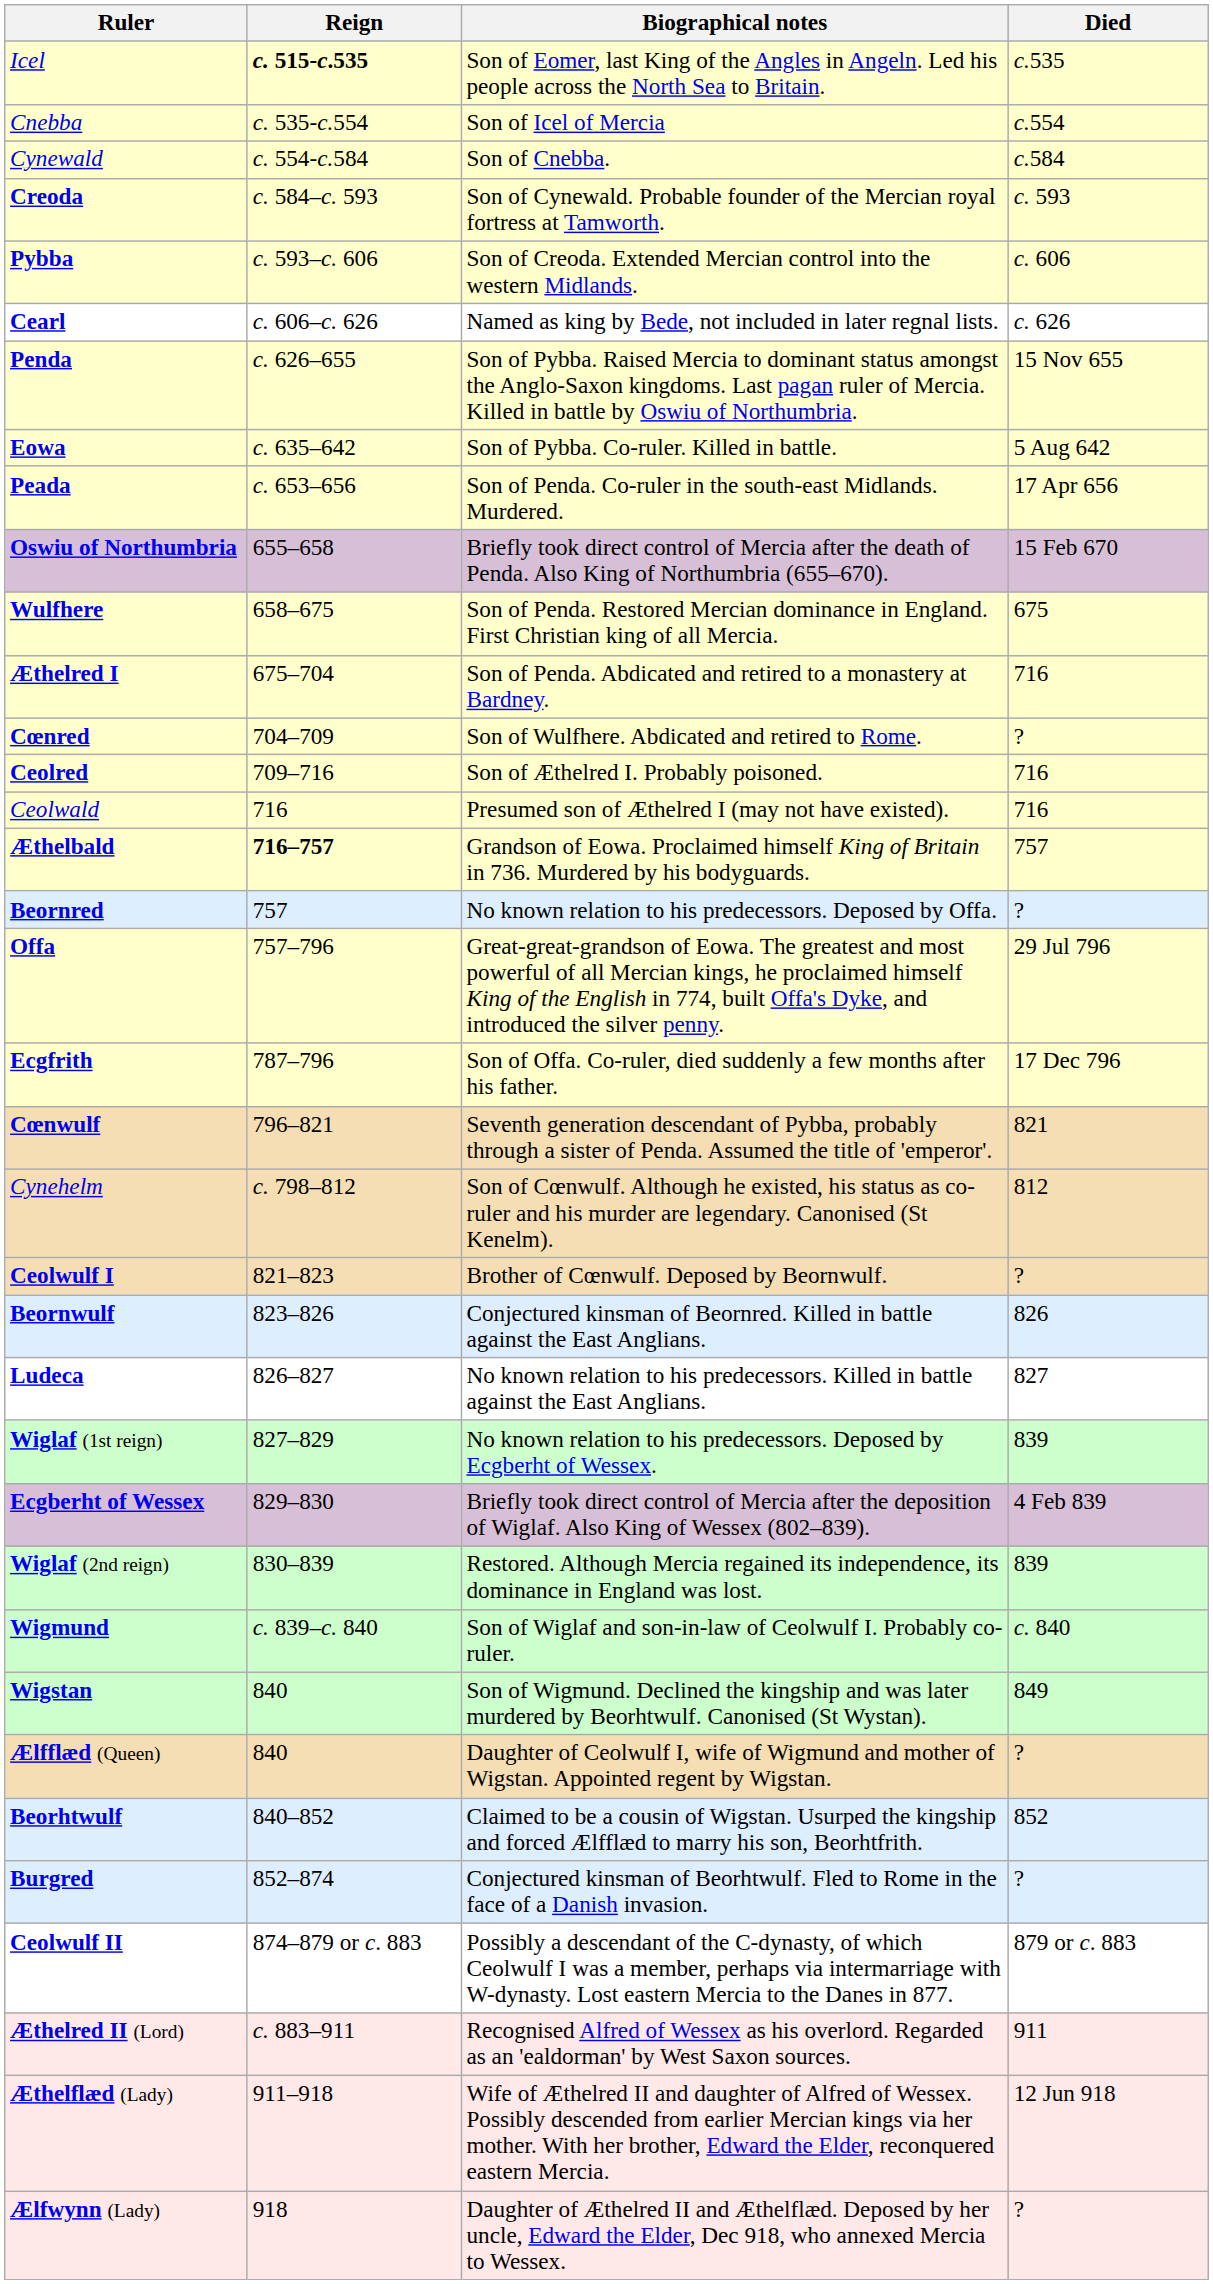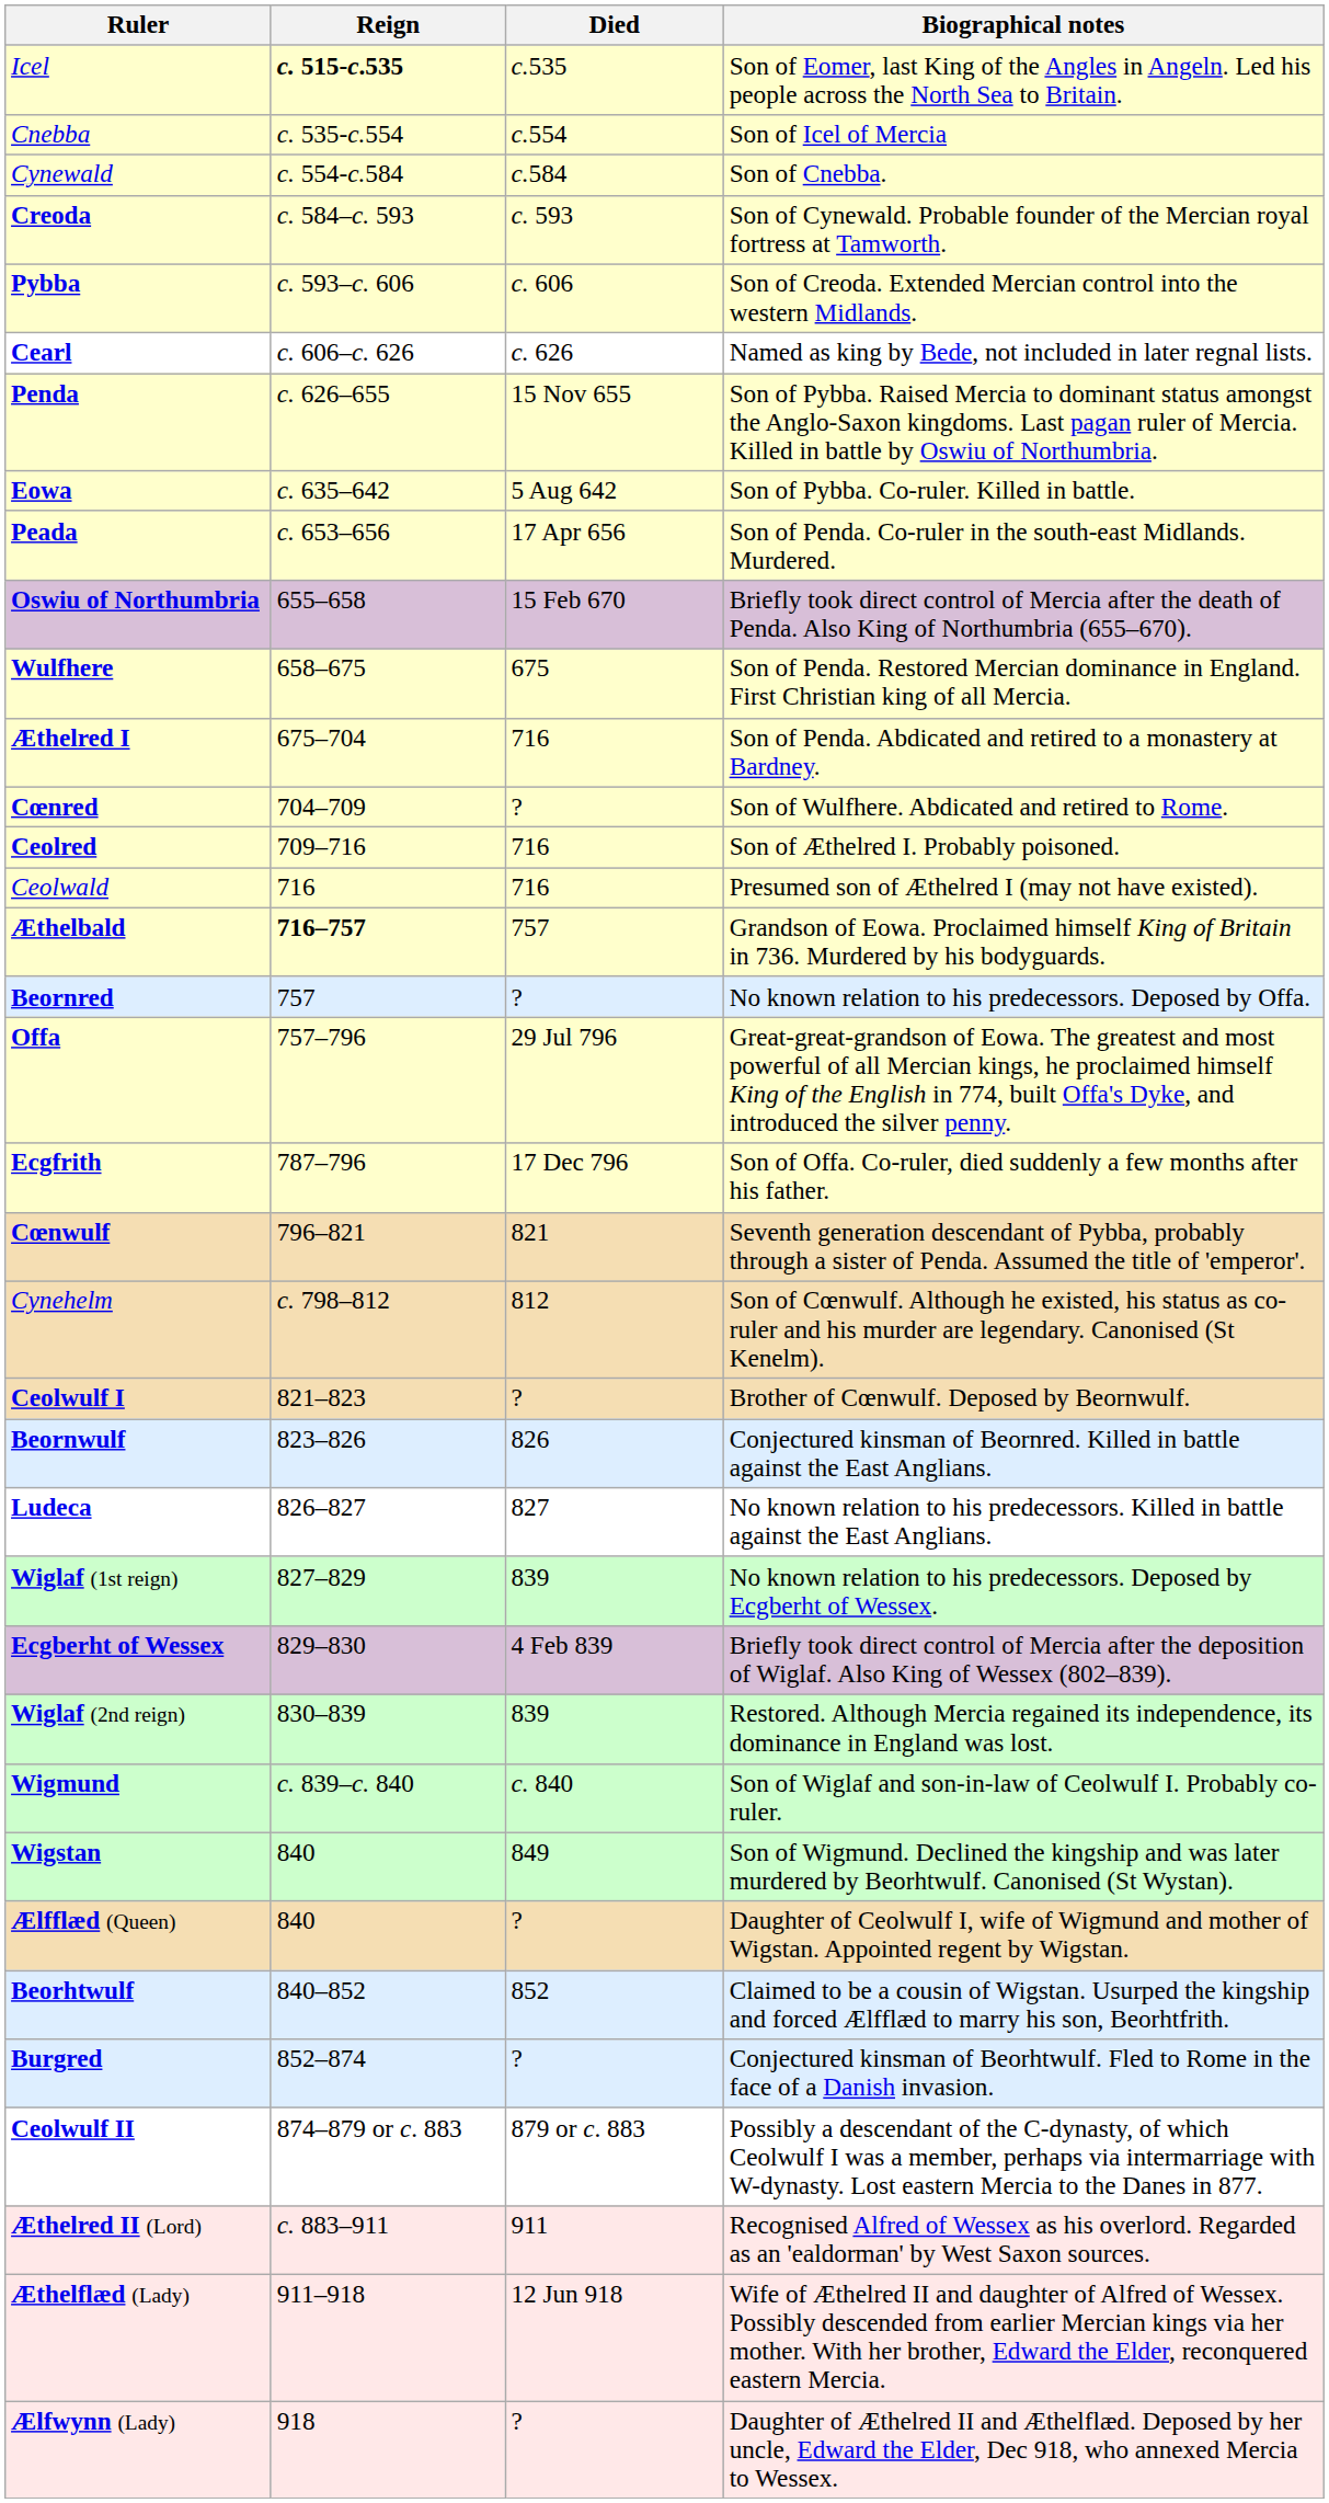 <table class="wikitable">
 <tr>
 <th style="width:160px;">Ruler</th>
 <th style="width:140px;">Reign</th>
+<th style="width:130px;">Died</th>
 <th style="width:370px;">Biographical notes</th>
-<th style="width:130px;">Died</th>
 </tr>
 <tr style="vertical-align:top; background:#ffc;">
 <td><em><a href='#'>Icel</a></em></td>
 <td><strong><em>c.</em> 515-<em>c</em>.535</strong></td>
+<td><em>c.</em>535</td>
 <td>Son of <a href='#'>Eomer</a>, last King of the <a href='#'>Angles</a> in <a href='#'>Angeln</a>. Led his people across the <a href='#'>North Sea</a> to <a href='#'>Britain</a>.</td>
-<td><em>c.</em>535</td>
 </tr>
 <tr style="vertical-align:top; background:#ffc;">
 <td><em><a href='#'>Cnebba</a></em></td>
 <td><em>c.</em> 535-<em>c.</em>554</td>
+<td><em>c.</em>554</td>
 <td>Son of <a href='#'>Icel of Mercia</a></td>
-<td><em>c.</em>554</td>
 </tr>
 <tr style="vertical-align:top; background:#ffc;">
 <td><em><a href='#'>Cynewald</a></em></td>
 <td><em>c.</em> 554-<em>c.</em>584</td>
+<td><em>c.</em>584</td>
 <td>Son of <a href='#'>Cnebba</a>.</td>
-<td><em>c.</em>584</td>
 </tr>
 <tr style="vertical-align:top; background:#ffc;">
 <td><strong><a href='#'>Creoda</a></strong></td>
 <td><em>c.</em> 584–<em>c.</em> 593</td>
+<td><em>c.</em> 593</td>
 <td>Son of Cynewald. Probable founder of the Mercian royal fortress at <a href='#'>Tamworth</a>.</td>
-<td><em>c.</em> 593</td>
 </tr>
 <tr style="vertical-align:top; background:#ffc;">
 <td><strong><a href='#'>Pybba</a></strong></td>
 <td><em>c.</em> 593–<em>c.</em> 606</td>
+<td><em>c.</em> 606</td>
 <td>Son of Creoda. Extended Mercian control into the western <a href='#'>Midlands</a>.</td>
-<td><em>c.</em> 606</td>
 </tr>
 <tr style="vertical-align:top; background:#fff;">
 <td><strong><a href='#'>Cearl</a></strong></td>
 <td><em>c.</em> 606–<em>c.</em> 626</td>
+<td><em>c.</em> 626</td>
 <td>Named as king by <a href='#'>Bede</a>, not included in later regnal lists.</td>
-<td><em>c.</em> 626</td>
 </tr>
 <tr style="vertical-align:top; background:#ffc;">
 <td><strong><a href='#'>Penda</a></strong></td>
 <td><em>c.</em> 626–655</td>
+<td>15 Nov 655</td>
 <td>Son of Pybba. Raised Mercia to dominant status amongst the Anglo-Saxon kingdoms. Last <a href='#'>pagan</a> ruler of Mercia. Killed in battle by <a href='#'>Oswiu of Northumbria</a>.</td>
-<td>15 Nov 655</td>
 </tr>
 <tr style="vertical-align:top; background:#ffc;">
 <td><strong><a href='#'>Eowa</a></strong></td>
 <td><em>c.</em> 635–642</td>
+<td>5 Aug 642</td>
 <td>Son of Pybba. Co-ruler. Killed in battle.</td>
-<td>5 Aug 642</td>
 </tr>
 <tr style="vertical-align:top; background:#ffc;">
 <td><strong><a href='#'>Peada</a></strong></td>
 <td><em>c.</em> 653–656</td>
+<td>17 Apr 656</td>
 <td>Son of Penda. Co-ruler in the south-east Midlands. Murdered.</td>
-<td>17 Apr 656</td>
 </tr>
 <tr style="vertical-align:top; background:thistle;">
 <td><strong><a href='#'>Oswiu of Northumbria</a></strong></td>
 <td>655–658</td>
+<td>15 Feb 670</td>
 <td>Briefly took direct control of Mercia after the death of Penda. Also King of Northumbria (655–670).</td>
-<td>15 Feb 670</td>
 </tr>
 <tr style="vertical-align:top; background:#ffc;">
 <td><strong><a href='#'>Wulfhere</a></strong></td>
 <td>658–675</td>
+<td>675</td>
 <td>Son of Penda. Restored Mercian dominance in England. First Christian king of all Mercia.</td>
-<td>675</td>
 </tr>
 <tr style="vertical-align:top; background:#ffc;">
 <td><strong><a href='#'>Æthelred I</a></strong></td>
 <td>675–704</td>
+<td>716</td>
 <td>Son of Penda. Abdicated and retired to a monastery at <a href='#'>Bardney</a>.</td>
-<td>716</td>
 </tr>
 <tr style="vertical-align:top; background:#ffc;">
 <td><strong><a href='#'>Cœnred</a></strong></td>
 <td>704–709</td>
+<td>?</td>
 <td>Son of Wulfhere. Abdicated and retired to <a href='#'>Rome</a>.</td>
-<td>?</td>
 </tr>
 <tr style="vertical-align:top; background:#ffc;">
 <td><strong><a href='#'>Ceolred</a></strong></td>
 <td>709–716</td>
+<td>716</td>
 <td>Son of Æthelred I. Probably poisoned.</td>
-<td>716</td>
 </tr>
 <tr style="vertical-align:top; background:#ffc;">
 <td><em><a href='#'>Ceolwald</a></em></td>
 <td>716</td>
+<td>716</td>
 <td>Presumed son of Æthelred I (may not have existed).</td>
-<td>716</td>
 </tr>
 <tr style="vertical-align:top; background:#ffc;">
 <td><strong><a href='#'>Æthelbald</a></strong></td>
 <td><strong>716–757</strong></td>
+<td>757</td>
 <td>Grandson of Eowa. Proclaimed himself <em>King of Britain</em> in 736. Murdered by his bodyguards.</td>
-<td>757</td>
 </tr>
 <tr style="vertical-align:top; background:#def;">
 <td><strong><a href='#'>Beornred</a></strong></td>
 <td>757</td>
+<td>?</td>
 <td>No known relation to his predecessors. Deposed by Offa.</td>
-<td>?</td>
 </tr>
 <tr style="vertical-align:top; background:#ffc;">
 <td><strong><a href='#'>Offa</a></strong></td>
 <td>757–796</td>
+<td>29 Jul 796</td>
 <td>Great-great-grandson of Eowa. The greatest and most powerful of all Mercian kings, he proclaimed himself <em>King of the English</em> in 774, built <a href='#'>Offa's Dyke</a>, and introduced the silver <a href='#'>penny</a>.</td>
-<td>29 Jul 796</td>
 </tr>
 <tr style="vertical-align:top; background:#ffc;">
 <td><strong><a href='#'>Ecgfrith</a></strong></td>
 <td>787–796</td>
+<td>17 Dec 796</td>
 <td>Son of Offa. Co-ruler, died suddenly a few months after his father.</td>
-<td>17 Dec 796</td>
 </tr>
 <tr style="vertical-align:top; background:wheat;">
 <td><strong><a href='#'>Cœnwulf</a></strong></td>
 <td>796–821</td>
+<td>821</td>
 <td>Seventh generation descendant of Pybba, probably through a sister of Penda. Assumed the title of 'emperor'.</td>
-<td>821</td>
 </tr>
 <tr style="vertical-align:top; background:wheat;">
 <td><em><a href='#'>Cynehelm</a></em></td>
 <td><em>c.</em> 798–812</td>
+<td>812</td>
 <td>Son of Cœnwulf. Although he existed, his status as co-ruler and his murder are legendary. Canonised (St Kenelm).</td>
-<td>812</td>
 </tr>
 <tr style="vertical-align:top; background:wheat;">
 <td><strong><a href='#'>Ceolwulf I</a></strong></td>
 <td>821–823</td>
+<td>?</td>
 <td>Brother of Cœnwulf. Deposed by Beornwulf.</td>
-<td>?</td>
 </tr>
 <tr style="vertical-align:top; background:#def;">
 <td><strong><a href='#'>Beornwulf</a></strong></td>
 <td>823–826</td>
+<td>826</td>
 <td>Conjectured kinsman of Beornred. Killed in battle against the East Anglians.</td>
-<td>826</td>
 </tr>
 <tr style="vertical-align:top; background:#fff;">
 <td><strong><a href='#'>Ludeca</a></strong></td>
 <td>826–827</td>
+<td>827</td>
 <td>No known relation to his predecessors. Killed in battle against the East Anglians.</td>
-<td>827</td>
 </tr>
 <tr style="vertical-align:top; background:#cfc;">
 <td><strong><a href='#'>Wiglaf</a></strong> <small>(1st reign)</small></td>
 <td>827–829</td>
+<td>839</td>
 <td>No known relation to his predecessors. Deposed by <a href='#'>Ecgberht of Wessex</a>.</td>
-<td>839</td>
 </tr>
 <tr style="vertical-align:top; background:thistle;">
 <td><strong><a href='#'>Ecgberht of Wessex</a></strong></td>
 <td>829–830</td>
+<td>4 Feb 839</td>
 <td>Briefly took direct control of Mercia after the deposition of Wiglaf. Also King of Wessex (802–839).</td>
-<td>4 Feb 839</td>
 </tr>
 <tr style="vertical-align:top; background:#cfc;">
 <td><strong><a href='#'>Wiglaf</a></strong> <small>(2nd reign)</small></td>
 <td>830–839</td>
+<td>839</td>
 <td>Restored. Although Mercia regained its independence, its dominance in England was lost.</td>
-<td>839</td>
 </tr>
 <tr style="vertical-align:top; background:#cfc;">
 <td><strong><a href='#'>Wigmund</a></strong></td>
 <td><em>c.</em> 839–<em>c.</em> 840</td>
+<td><em>c.</em> 840</td>
 <td>Son of Wiglaf and son-in-law of Ceolwulf I. Probably co-ruler.</td>
-<td><em>c.</em> 840</td>
 </tr>
 <tr style="vertical-align:top; background:#cfc;">
 <td><strong><a href='#'>Wigstan</a></strong></td>
 <td>840</td>
+<td>849</td>
 <td>Son of Wigmund. Declined the kingship and was later murdered by Beorhtwulf. Canonised (St Wystan).</td>
-<td>849</td>
 </tr>
 <tr style="vertical-align:top; background:wheat;">
 <td><strong><a href='#'>Ælfflæd</a></strong> <small>(Queen)</small></td>
 <td>840</td>
+<td>?</td>
 <td>Daughter of Ceolwulf I, wife of Wigmund and mother of Wigstan. Appointed regent by Wigstan.</td>
-<td>?</td>
 </tr>
 <tr style="vertical-align:top; background:#def;">
 <td><strong><a href='#'>Beorhtwulf</a></strong></td>
 <td>840–852</td>
+<td>852</td>
 <td>Claimed to be a cousin of Wigstan. Usurped the kingship and forced Ælfflæd to marry his son, Beorhtfrith.</td>
-<td>852</td>
 </tr>
 <tr style="vertical-align:top; background:#def;">
 <td><strong><a href='#'>Burgred</a></strong></td>
 <td>852–874</td>
+<td>?</td>
 <td>Conjectured kinsman of Beorhtwulf. Fled to Rome in the face of a <a href='#'>Danish</a> invasion.</td>
-<td>?</td>
 </tr>
 <tr style="vertical-align:top; background:#fff;">
 <td><strong><a href='#'>Ceolwulf II</a></strong></td>
 <td>874–879 or <em>c</em>. 883</td>
+<td>879 or <em>c</em>. 883</td>
 <td>Possibly a descendant of the C-dynasty, of which Ceolwulf I was a member, perhaps via intermarriage with W-dynasty. Lost eastern Mercia to the Danes in 877.</td>
-<td>879 or <em>c</em>. 883</td>
 </tr>
 <tr style="vertical-align:top; background:#ffe8e8;">
 <td><strong><a href='#'>Æthelred II</a></strong> <small>(Lord)</small></td>
 <td><em>c.</em> 883–911</td>
+<td>911</td>
 <td>Recognised <a href='#'>Alfred of Wessex</a> as his overlord. Regarded as an 'ealdorman' by West Saxon sources.</td>
-<td>911</td>
 </tr>
 <tr style="vertical-align:top; background:#ffe8e8;">
 <td><strong><a href='#'>Æthelflæd</a></strong> <small>(Lady)</small></td>
 <td>911–918</td>
+<td>12 Jun 918</td>
 <td>Wife of Æthelred II and daughter of Alfred of Wessex. Possibly descended from earlier Mercian kings via her mother. With her brother, <a href='#'>Edward the Elder</a>, reconquered eastern Mercia.</td>
-<td>12 Jun 918</td>
 </tr>
 <tr style="vertical-align:top; background:#ffe8e8;">
 <td><strong><a href='#'>Ælfwynn</a></strong> <small>(Lady)</small></td>
 <td>918</td>
+<td>?</td>
 <td>Daughter of Æthelred II and Æthelflæd. Deposed by her uncle, <a href='#'>Edward the Elder</a>, Dec 918, who annexed Mercia to Wessex.</td>
-<td>?</td>
 </tr>
 </table>
